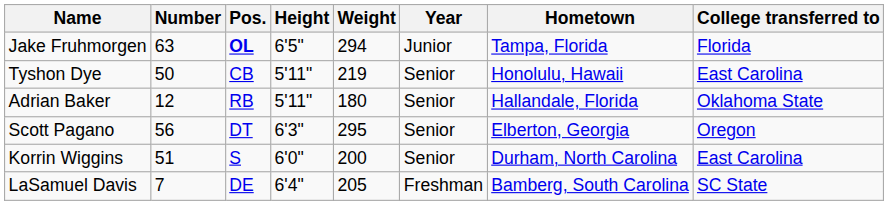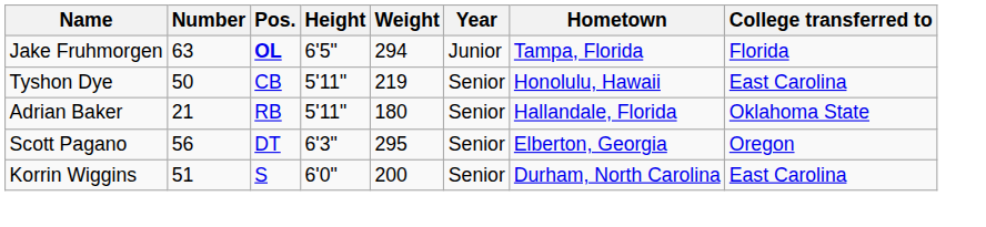 <table class="wikitable sortable" border="1">
 <tr>
 <th>Name</th>
 <th>Number</th>
 <th>Pos.</th>
 <th>Height</th>
 <th>Weight</th>
 <th>Year</th>
 <th>Hometown</th>
 <th>College transferred to</th>
 </tr>
 <tr>
 <td sortname>Jake Fruhmorgen</td>
 <td>63</td>
 <td><strong><a href='#'>OL</a></strong></td>
 <td>6'5"</td>
 <td>294</td>
 <td>Junior</td>
 <td><a href='#'>Tampa, Florida</a></td>
 <td><a href='#'>Florida</a></td>
 </tr>
 <tr>
 <td sortname>Tyshon Dye</td>
 <td>50</td>
 <td><a href='#'>CB</a></td>
 <td>5'11"</td>
 <td>219</td>
 <td> Senior</td>
 <td><a href='#'>Honolulu, Hawaii</a></td>
 <td><a href='#'>East Carolina</a></td>
 </tr>
 <tr>
 <td sortname>Adrian Baker</td>
-<td>12</td>
+<td>21</td>
 <td><a href='#'>RB</a></td>
 <td>5'11"</td>
 <td>180</td>
 <td>  Senior</td>
 <td><a href='#'>Hallandale, Florida</a></td>
 <td><a href='#'>Oklahoma State</a></td>
 </tr>
 <tr>
 <td sortname>Scott Pagano</td>
 <td>56</td>
 <td><a href='#'>DT</a></td>
 <td>6'3"</td>
 <td>295</td>
 <td> Senior</td>
 <td><a href='#'>Elberton, Georgia</a></td>
 <td><a href='#'>Oregon</a></td>
 </tr>
 <tr>
 <td sortname>Korrin Wiggins</td>
 <td>51</td>
 <td><a href='#'>S</a></td>
 <td>6'0"</td>
 <td>200</td>
 <td> Senior</td>
 <td><a href='#'>Durham, North Carolina</a></td>
 <td><a href='#'>East Carolina</a></td>
 </tr>
-<tr>
-<td sortname>LaSamuel Davis</td>
-<td>7</td>
-<td><a href='#'>DE</a></td>
-<td>6'4"</td>
-<td>205</td>
-<td> Freshman</td>
-<td><a href='#'>Bamberg, South Carolina</a></td>
-<td><a href='#'>SC State</a><br></td>
-</tr>
 </table>
